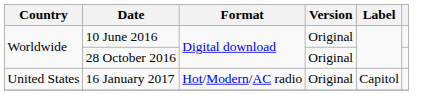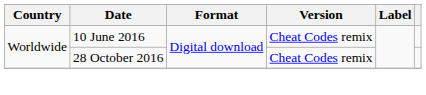 <table class="wikitable">
 <tr>
 <th>Country</th>
 <th>Date</th>
 <th>Format</th>
 <th>Version</th>
 <th>Label</th>
 <th></th>
 </tr>
 <tr>
 <td rowspan="2">Worldwide</td>
 <td>10 June 2016</td>
 <td rowspan="2"><a href='#'>Digital download</a></td>
-<td>Original</td>
+<td><a href='#'>Cheat Codes</a> remix</td>
 <td rowspan="2"></td>
 <td></td>
 </tr>
 <tr>
 <td>28 October 2016</td>
-<td>Original</td>
-<td></td>
-</tr>
-<tr>
-<td>United States</td>
-<td>16 January 2017</td>
-<td><a href='#'>Hot</a>/<a href='#'>Modern</a>/<a href='#'>AC</a> radio</td>
-<td>Original</td>
-<td>Capitol</td>
+<td><a href='#'>Cheat Codes</a> remix</td>
 <td></td>
 </tr>
 <tr>
 </tr>
 </table>
